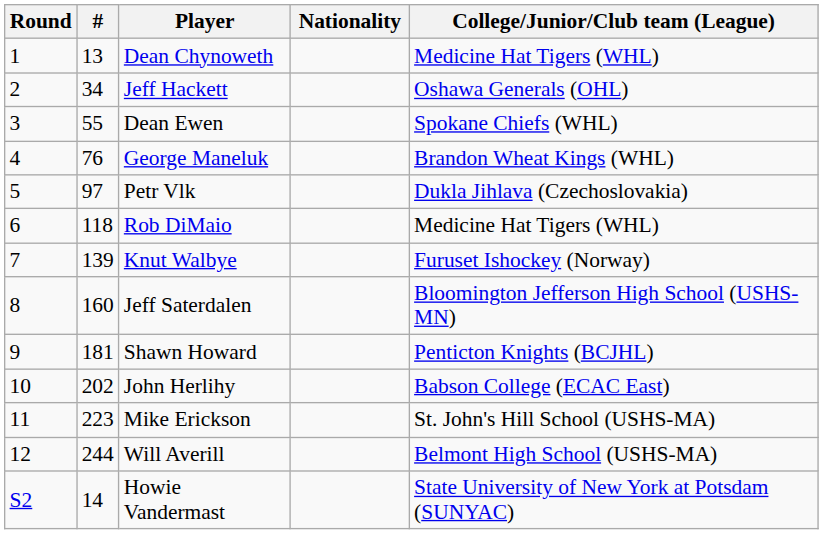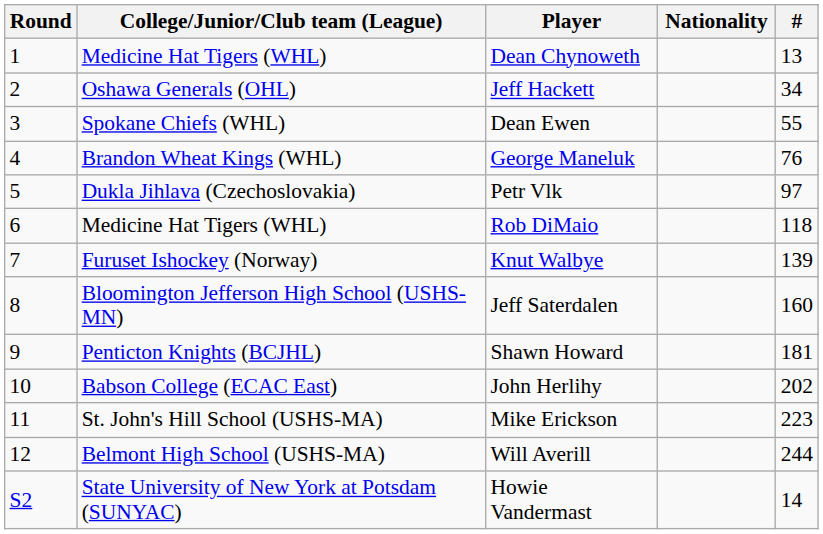 <table class="wikitable">
 <tr align="center">
 <th bgcolor="#DDDDFF" width="4.0%">Round</th>
-<th bgcolor="#DDDDFF" width="4.0%">#</th>
+<th bgcolor="#DDDDFF" width="50.0%">College/Junior/Club team (League)</th>
 <th bgcolor="#DDDDFF" width="21.0%">Player</th>
 <th bgcolor="#DDDDFF" width="14.5%">Nationality</th>
-<th bgcolor="#DDDDFF" width="50.0%">College/Junior/Club team (League)</th>
+<th bgcolor="#DDDDFF" width="4.0%">#</th>
 </tr>
 <tr>
 <td>1</td>
-<td>13</td>
+<td><a href='#'>Medicine Hat Tigers</a> (<a href='#'>WHL</a>)</td>
 <td><a href='#'>Dean Chynoweth</a></td>
 <td></td>
-<td><a href='#'>Medicine Hat Tigers</a> (<a href='#'>WHL</a>)</td>
+<td>13</td>
 </tr>
 <tr>
 <td>2</td>
-<td>34</td>
+<td><a href='#'>Oshawa Generals</a> (<a href='#'>OHL</a>)</td>
 <td><a href='#'>Jeff Hackett</a></td>
 <td></td>
-<td><a href='#'>Oshawa Generals</a> (<a href='#'>OHL</a>)</td>
+<td>34</td>
 </tr>
 <tr>
 <td>3</td>
-<td>55</td>
+<td><a href='#'>Spokane Chiefs</a> (WHL)</td>
 <td>Dean Ewen</td>
 <td></td>
-<td><a href='#'>Spokane Chiefs</a> (WHL)</td>
+<td>55</td>
 </tr>
 <tr>
 <td>4</td>
-<td>76</td>
+<td><a href='#'>Brandon Wheat Kings</a> (WHL)</td>
 <td><a href='#'>George Maneluk</a></td>
 <td></td>
-<td><a href='#'>Brandon Wheat Kings</a> (WHL)</td>
+<td>76</td>
 </tr>
 <tr>
 <td>5</td>
-<td>97</td>
+<td><a href='#'>Dukla Jihlava</a> (Czechoslovakia)</td>
 <td>Petr Vlk</td>
 <td></td>
-<td><a href='#'>Dukla Jihlava</a> (Czechoslovakia)</td>
+<td>97</td>
 </tr>
 <tr>
 <td>6</td>
-<td>118</td>
+<td>Medicine Hat Tigers (WHL)</td>
 <td><a href='#'>Rob DiMaio</a></td>
 <td></td>
-<td>Medicine Hat Tigers (WHL)</td>
+<td>118</td>
 </tr>
 <tr>
 <td>7</td>
-<td>139</td>
+<td><a href='#'>Furuset Ishockey</a> (Norway)</td>
 <td><a href='#'>Knut Walbye</a></td>
 <td></td>
-<td><a href='#'>Furuset Ishockey</a> (Norway)</td>
+<td>139</td>
 </tr>
 <tr>
 <td>8</td>
-<td>160</td>
+<td><a href='#'>Bloomington Jefferson High School</a> (<a href='#'>USHS-MN</a>)</td>
 <td>Jeff Saterdalen</td>
 <td></td>
-<td><a href='#'>Bloomington Jefferson High School</a> (<a href='#'>USHS-MN</a>)</td>
+<td>160</td>
 </tr>
 <tr>
 <td>9</td>
-<td>181</td>
+<td><a href='#'>Penticton Knights</a> (<a href='#'>BCJHL</a>)</td>
 <td>Shawn Howard</td>
 <td></td>
-<td><a href='#'>Penticton Knights</a> (<a href='#'>BCJHL</a>)</td>
+<td>181</td>
 </tr>
 <tr>
 <td>10</td>
-<td>202</td>
+<td><a href='#'>Babson College</a> (<a href='#'>ECAC East</a>)</td>
 <td>John Herlihy</td>
 <td></td>
-<td><a href='#'>Babson College</a> (<a href='#'>ECAC East</a>)</td>
+<td>202</td>
 </tr>
 <tr>
 <td>11</td>
-<td>223</td>
+<td>St. John's Hill School (USHS-MA)</td>
 <td>Mike Erickson</td>
 <td></td>
-<td>St. John's Hill School (USHS-MA)</td>
+<td>223</td>
 </tr>
 <tr>
 <td>12</td>
-<td>244</td>
+<td><a href='#'>Belmont High School</a> (USHS-MA)</td>
 <td>Will Averill</td>
 <td></td>
-<td><a href='#'>Belmont High School</a> (USHS-MA)</td>
+<td>244</td>
 </tr>
 <tr>
 <td><a href='#'>S2</a></td>
-<td>14</td>
+<td><a href='#'>State University of New York at Potsdam</a> (<a href='#'>SUNYAC</a>)</td>
 <td>Howie Vandermast</td>
 <td></td>
-<td><a href='#'>State University of New York at Potsdam</a> (<a href='#'>SUNYAC</a>)</td>
+<td>14</td>
 </tr>
 </table>
